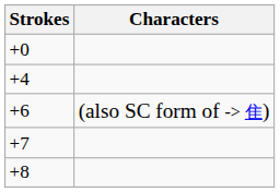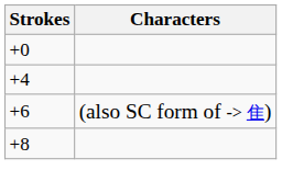 <table class="wikitable">
 <tr>
 <th>Strokes</th>
 <th>Characters</th>
 </tr>
 <tr>
 <td>+0</td>
 <td style="font-size: large;"></td>
 </tr>
 <tr>
 <td>+4</td>
 <td style="font-size: large;"> </td>
 </tr>
 <tr>
 <td>+6</td>
 <td style="font-size: large;"> (also SC form of  <small>-> <a href='#'>隹</a></small>)</td>
 </tr>
 <tr>
-<td>+7</td>
-<td style="font-size: large;"></td>
-</tr>
-<tr>
 <td>+8</td>
 <td style="font-size: large;"></td>
 </tr>
 </table>
